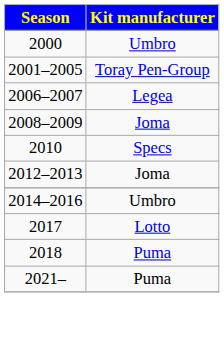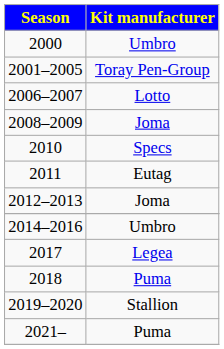 <table class="wikitable" style="text-align: center">
 <tr>
 <th style="background:blue; color:yellow;">Season</th>
 <th style="background:blue; color:yellow;">Kit manufacturer</th>
 </tr>
 <tr>
 <td>2000</td>
 <td><a href='#'>Umbro</a></td>
 </tr>
 <tr>
 <td>2001–2005</td>
 <td><a href='#'>Toray Pen-Group</a></td>
 </tr>
 <tr>
 <td>2006–2007</td>
-<td><a href='#'>Legea</a></td>
+<td><a href='#'>Lotto</a></td>
 </tr>
 <tr>
 <td>2008–2009</td>
 <td><a href='#'>Joma</a></td>
 </tr>
 <tr>
 <td>2010</td>
 <td><a href='#'>Specs</a></td>
+</tr>
+<tr>
+<td>2011</td>
+<td>Eutag</td>
 </tr>
 <tr>
 <td>2012–2013</td>
 <td>Joma</td>
 </tr>
 <tr>
 </tr>
 <tr>
 <td>2014–2016</td>
 <td>Umbro</td>
 </tr>
 <tr>
 <td>2017</td>
-<td><a href='#'>Lotto</a></td>
+<td><a href='#'>Legea</a></td>
 </tr>
 <tr>
 <td>2018</td>
 <td><a href='#'>Puma</a></td>
+</tr>
+<tr>
+<td>2019–2020</td>
+<td>Stallion</td>
 </tr>
 <tr>
 <td>2021–</td>
 <td>Puma</td>
 </tr>
 <tr>
 </tr>
 </table>
